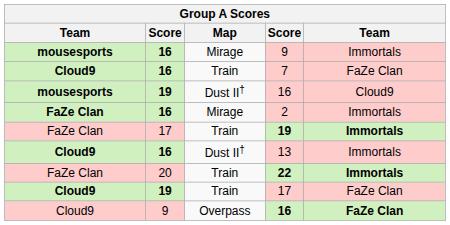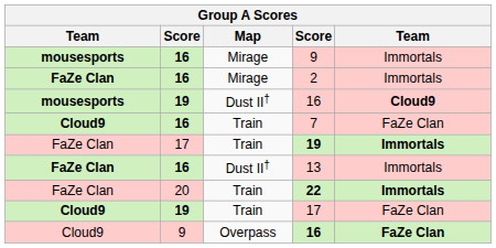 <table class="wikitable" style="text-align: center;">
 <tr>
 <th colspan=5>Group A Scores</th>
 </tr>
 <tr>
 <th width="181px">Team</th>
 <th width="20px">Score</th>
 <th width="100px">Map</th>
 <th width="20px">Score</th>
 <th width="181px">Team</th>
 </tr>
 <tr>
 <td style="background: #D0F0C0;"><strong>mousesports</strong></td>
 <td style="background: #D0F0C0;"><strong>16</strong></td>
 <td>Mirage</td>
 <td style="background: #FFCCCC;">9</td>
 <td style="background: #FFCCCC;">Immortals</td>
 </tr>
 <tr>
-<td style="background: #D0F0C0;"><strong>Cloud9</strong></td>
+<td style="background: #D0F0C0;"><strong>FaZe Clan</strong></td>
 <td style="background: #D0F0C0;"><strong>16</strong></td>
-<td>Train</td>
-<td style="background: #FFCCCC;">7</td>
-<td style="background: #FFCCCC;">FaZe Clan</td>
+<td>Mirage</td>
+<td style="background: #FFCCCC;">2</td>
+<td style="background: #FFCCCC;">Immortals</td>
 </tr>
 <tr>
 <td style="background: #D0F0C0;"><strong>mousesports</strong></td>
 <td style="background: #D0F0C0;"><strong>19</strong></td>
 <td>Dust II<sup>†</sup></td>
 <td style="background: #FFCCCC;">16</td>
-<td style="background: #FFCCCC;">Cloud9</td>
+<td style="background: #FFCCCC;"><strong>Cloud9</strong></td>
 </tr>
 <tr>
-<td style="background: #D0F0C0;"><strong>FaZe Clan</strong></td>
+<td style="background: #D0F0C0;"><strong>Cloud9</strong></td>
 <td style="background: #D0F0C0;"><strong>16</strong></td>
-<td>Mirage</td>
-<td style="background: #FFCCCC;">2</td>
-<td style="background: #FFCCCC;">Immortals</td>
+<td>Train</td>
+<td style="background: #FFCCCC;">7</td>
+<td style="background: #FFCCCC;">FaZe Clan</td>
 </tr>
 <tr>
 <td style="background: #FFCCCC;">FaZe Clan</td>
 <td style="background: #FFCCCC;">17</td>
 <td>Train</td>
 <td style="background: #D0F0C0;"><strong>19</strong></td>
 <td style="background: #D0F0C0;"><strong>Immortals</strong></td>
 </tr>
 <tr>
-<td style="background: #D0F0C0;"><strong>Cloud9</strong></td>
+<td style="background: #D0F0C0;"><strong>FaZe Clan</strong></td>
 <td style="background: #D0F0C0;"><strong>16</strong></td>
 <td>Dust II<sup>†</sup></td>
 <td style="background: #FFCCCC;">13</td>
 <td style="background: #FFCCCC;">Immortals</td>
 </tr>
 <tr>
 <td style="background: #FFCCCC;">FaZe Clan</td>
 <td style="background: #FFCCCC;">20</td>
 <td>Train</td>
 <td style="background: #D0F0C0;"><strong>22</strong></td>
 <td style="background: #D0F0C0;"><strong>Immortals</strong></td>
 </tr>
 <tr>
 <td style="background: #D0F0C0;"><strong>Cloud9</strong></td>
 <td style="background: #D0F0C0;"><strong>19</strong></td>
 <td>Train</td>
 <td style="background: #FFCCCC;">17</td>
 <td style="background: #FFCCCC;">FaZe Clan</td>
 </tr>
 <tr>
 <td style="background: #FFCCCC;">Cloud9</td>
 <td style="background: #FFCCCC;">9</td>
 <td>Overpass</td>
 <td style="background: #D0F0C0;"><strong>16</strong></td>
 <td style="background: #D0F0C0;"><strong>FaZe Clan</strong></td>
 </tr>
 </table>
